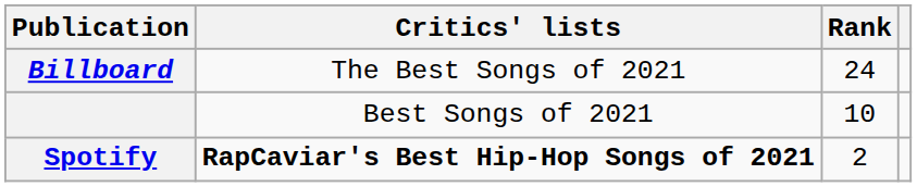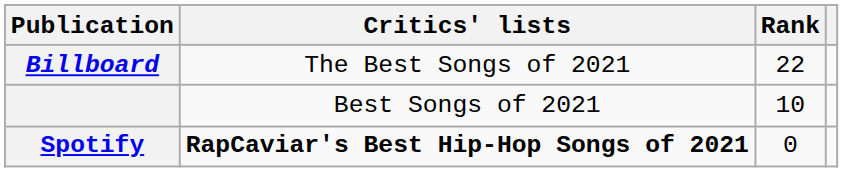 <table class="wikitable sortable plainrowheaders" style="text-align:center;">
 <tr>
 <th>Publication</th>
 <th class="unsortable">Critics' lists</th>
 <th>Rank</th>
 <th class="unsortable"></th>
 </tr>
 <tr>
 <th scope="row"><em><a href='#'>Billboard</a></em></th>
 <td>The Best Songs of 2021</td>
-<td>24</td>
+<td>22</td>
 <td></td>
 </tr>
 <tr>
 <th scope="row"> </th>
 <td>Best Songs of 2021</td>
 <td>10</td>
 <td></td>
 </tr>
 <tr>
 <th scope="row"><a href='#'>Spotify</a></th>
 <td><strong>RapCaviar's Best Hip-Hop Songs of 2021</strong></td>
-<td>2</td>
+<td>0</td>
 <td></td>
 </tr>
 </table>
